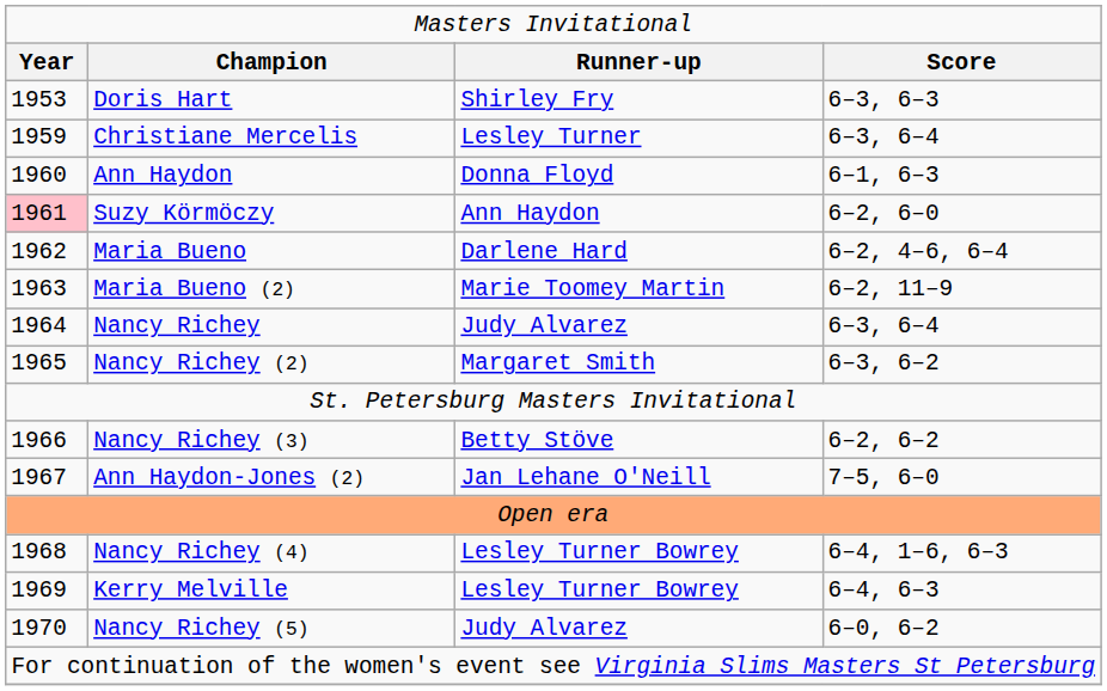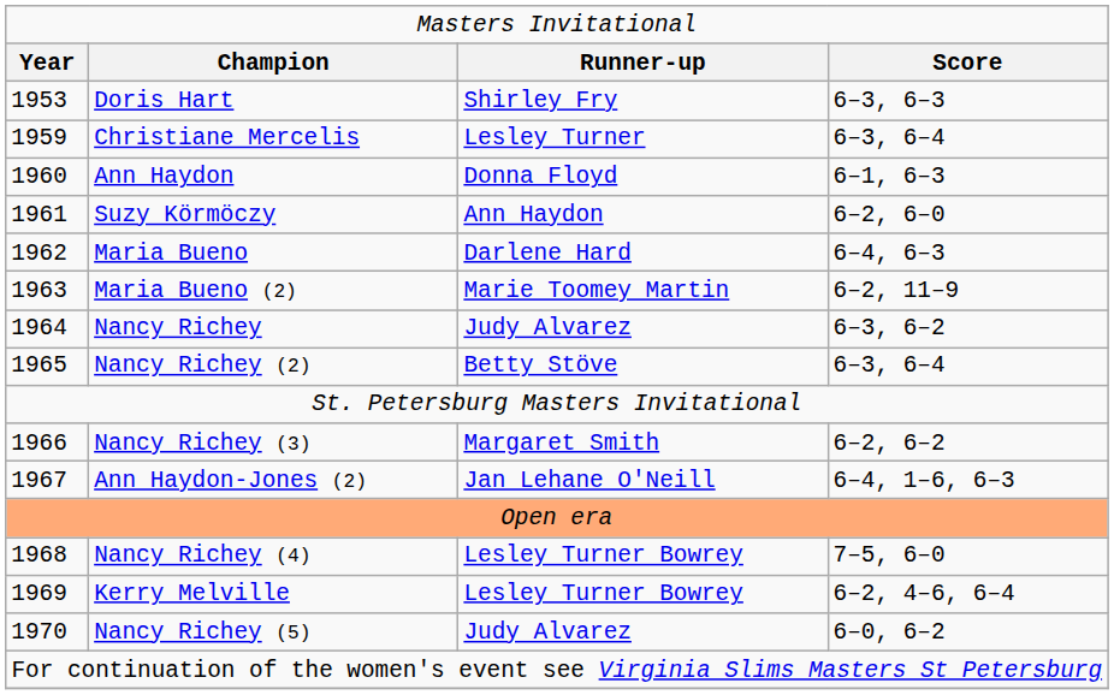 <table class="wikitable">
 <tr>
 <td colspan=4 align=center><em>Masters Invitational</em></td>
 </tr>
 <tr>
 <th style="width:40px">Year</th>
 <th style="width:200px">Champion</th>
 <th style="width:200px">Runner-up</th>
 <th style="width:150px">Score</th>
 </tr>
 <tr>
 <td>1953</td>
 <td> <a href='#'>Doris Hart</a></td>
 <td> <a href='#'>Shirley Fry</a></td>
 <td>6–3, 6–3</td>
 </tr>
 <tr>
 <td>1959</td>
 <td> <a href='#'>Christiane Mercelis</a></td>
 <td> <a href='#'>Lesley Turner</a></td>
 <td>6–3, 6–4</td>
 </tr>
 <tr>
 <td>1960</td>
 <td> <a href='#'>Ann Haydon</a></td>
 <td> <a href='#'>Donna Floyd</a></td>
 <td>6–1, 6–3</td>
 </tr>
 <tr>
-<td style="background: pink;">1961</td>
+<td>1961</td>
 <td> <a href='#'>Suzy Körmöczy</a></td>
 <td> <a href='#'>Ann Haydon</a></td>
 <td>6–2, 6–0</td>
 </tr>
 <tr>
 <td>1962</td>
 <td> <a href='#'>Maria Bueno</a></td>
 <td> <a href='#'>Darlene Hard</a></td>
-<td>6–2, 4–6, 6–4</td>
+<td>6–4, 6–3</td>
 </tr>
 <tr>
 <td>1963</td>
 <td> <a href='#'>Maria Bueno</a> <small>(2)</small></td>
 <td> <a href='#'>Marie Toomey Martin</a></td>
 <td>6–2, 11–9</td>
 </tr>
 <tr>
 <td>1964</td>
 <td> <a href='#'>Nancy Richey</a></td>
 <td> <a href='#'>Judy Alvarez</a></td>
-<td>6–3, 6–4</td>
+<td>6–3, 6–2</td>
 </tr>
 <tr>
 <td>1965</td>
 <td> <a href='#'>Nancy Richey</a> <small>(2)</small></td>
-<td> <a href='#'>Margaret Smith</a></td>
-<td>6–3, 6–2</td>
+<td> <a href='#'>Betty Stöve</a></td>
+<td>6–3, 6–4</td>
 </tr>
 <tr>
 <td colspan=4 align=center><em>St. Petersburg Masters Invitational</em></td>
 </tr>
 <tr>
 <td>1966</td>
 <td> <a href='#'>Nancy Richey</a> <small>(3)</small></td>
-<td> <a href='#'>Betty Stöve</a></td>
+<td> <a href='#'>Margaret Smith</a></td>
 <td>6–2, 6–2</td>
 </tr>
 <tr>
 <td>1967</td>
 <td> <a href='#'>Ann Haydon-Jones</a> <small>(2)</small></td>
 <td> <a href='#'>Jan Lehane O'Neill</a></td>
-<td>7–5, 6–0</td>
+<td>6–4, 1–6, 6–3</td>
 </tr>
 <tr style=background-color:#ffaa77>
 <td colspan=4 align=center><em>Open era </em></td>
 </tr>
 <tr>
 <td>1968</td>
 <td> <a href='#'>Nancy Richey</a> <small>(4)</small></td>
 <td> <a href='#'>Lesley Turner Bowrey</a></td>
-<td>6–4, 1–6, 6–3</td>
+<td>7–5, 6–0</td>
 </tr>
 <tr>
 <td>1969</td>
 <td> <a href='#'>Kerry Melville</a></td>
 <td> <a href='#'>Lesley Turner Bowrey</a></td>
-<td>6–4, 6–3</td>
+<td>6–2, 4–6, 6–4</td>
 </tr>
 <tr>
 <td>1970</td>
 <td> <a href='#'>Nancy Richey</a> <small>(5)</small></td>
 <td> <a href='#'>Judy Alvarez</a></td>
 <td>6–0, 6–2</td>
 </tr>
 <tr>
 <td colspan=4 align=center>For continuation of the women's event see <em><a href='#'>Virginia Slims Masters St Petersburg</a></em></td>
 </tr>
 <tr>
 </tr>
 </table>
